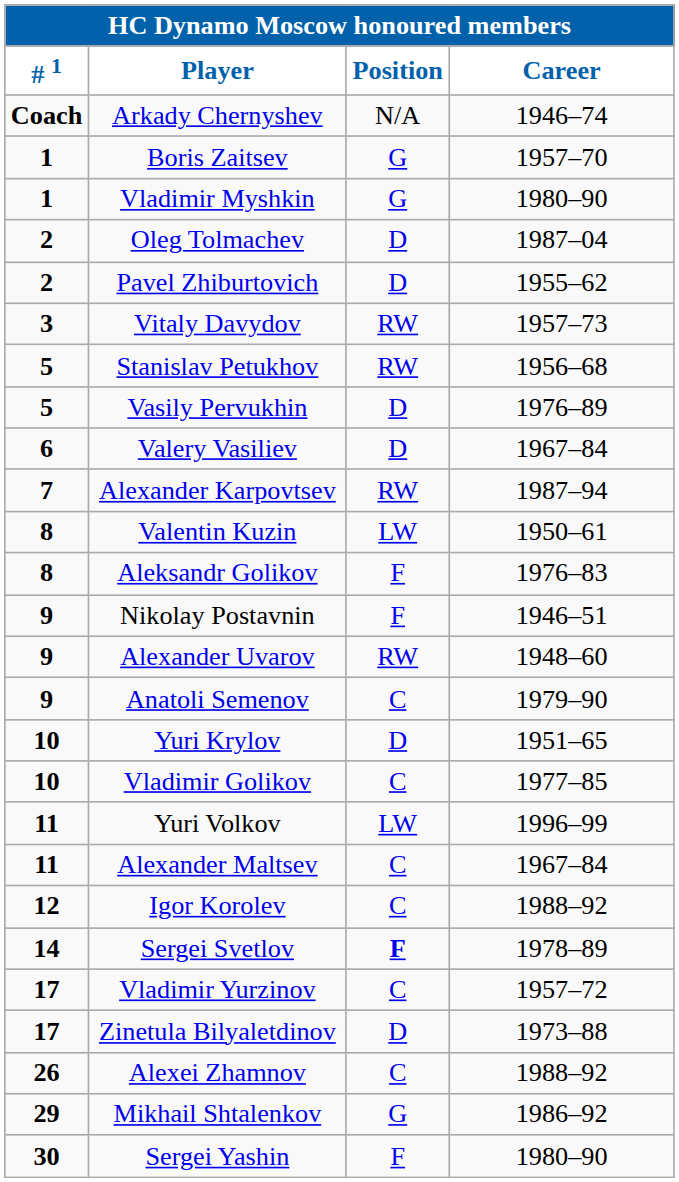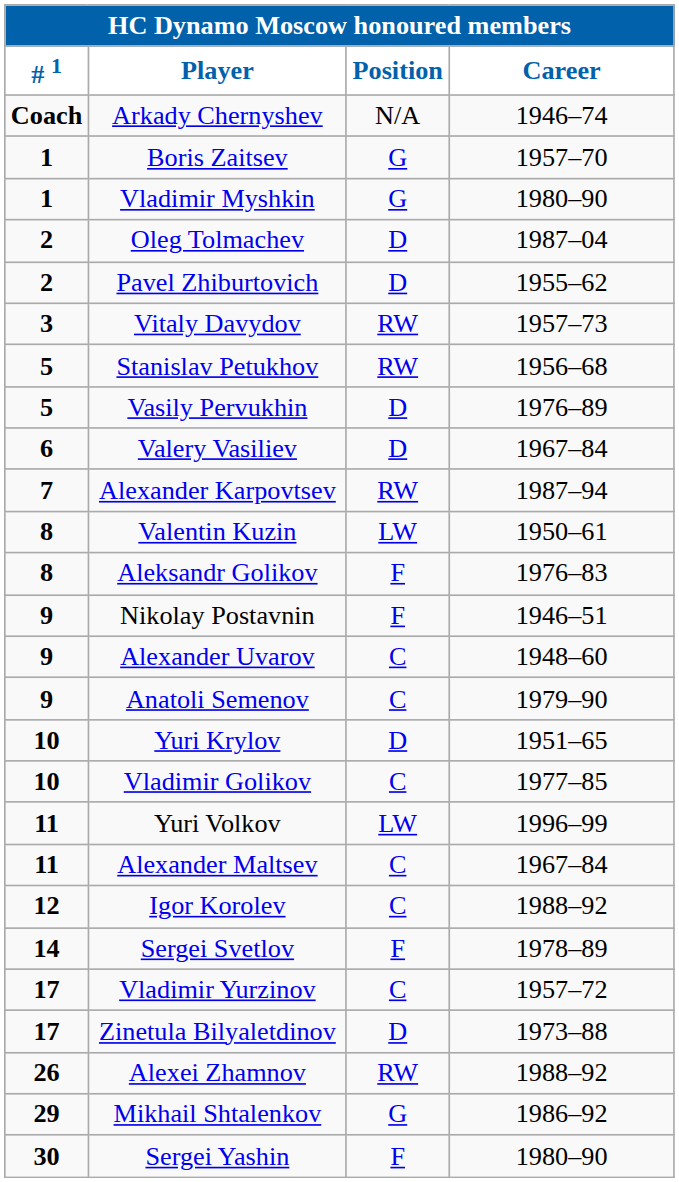 <table class=wikitable style="text-align:center">
 <tr>
 <td colspan=5 style="background: #0161AB; color: #ffffff"><strong>HC Dynamo Moscow honoured members</strong></td>
 </tr>
 <tr>
 <th width="40px" style="background: #ffffff; color: #0161AB;"># <sup>1</sup></th>
 <th width="150px" style="background: #ffffff; color: #0161AB;">Player</th>
 <th width="40px" style="background: #ffffff; color: #0161AB;">Position</th>
 <th width="130px" style="background: #ffffff; color: #0161AB;">Career</th>
 </tr>
 <tr>
 <td><strong>Coach</strong></td>
 <td><a href='#'>Arkady Chernyshev</a></td>
 <td>N/A</td>
 <td>1946–74</td>
 </tr>
 <tr>
 <td><strong>1</strong></td>
 <td><a href='#'>Boris Zaitsev</a></td>
 <td><a href='#'>G</a></td>
 <td>1957–70</td>
 </tr>
 <tr>
 <td><strong>1</strong></td>
 <td><a href='#'>Vladimir Myshkin</a></td>
 <td><a href='#'>G</a></td>
 <td>1980–90</td>
 </tr>
 <tr>
 <td><strong>2</strong></td>
 <td><a href='#'>Oleg Tolmachev</a></td>
 <td><a href='#'>D</a></td>
 <td>1987–04</td>
 </tr>
 <tr>
 <td><strong>2</strong></td>
 <td><a href='#'>Pavel Zhiburtovich</a></td>
 <td><a href='#'>D</a></td>
 <td>1955–62</td>
 </tr>
 <tr>
 <td><strong>3</strong></td>
 <td><a href='#'>Vitaly Davydov</a></td>
 <td><a href='#'>RW</a></td>
 <td>1957–73</td>
 </tr>
 <tr>
 <td><strong>5</strong></td>
 <td><a href='#'>Stanislav Petukhov</a></td>
 <td><a href='#'>RW</a></td>
 <td>1956–68</td>
 </tr>
 <tr>
 <td><strong>5</strong></td>
 <td><a href='#'>Vasily Pervukhin</a></td>
 <td><a href='#'>D</a></td>
 <td>1976–89</td>
 </tr>
 <tr>
 <td><strong>6</strong></td>
 <td><a href='#'>Valery Vasiliev</a></td>
 <td><a href='#'>D</a></td>
 <td>1967–84</td>
 </tr>
 <tr>
 <td><strong>7</strong></td>
 <td><a href='#'>Alexander Karpovtsev</a></td>
 <td><a href='#'>RW</a></td>
 <td>1987–94</td>
 </tr>
 <tr>
 <td><strong>8</strong></td>
 <td><a href='#'>Valentin Kuzin</a></td>
 <td><a href='#'>LW</a></td>
 <td>1950–61</td>
 </tr>
 <tr>
 <td><strong>8</strong></td>
 <td><a href='#'>Aleksandr Golikov</a></td>
 <td><a href='#'>F</a></td>
 <td>1976–83</td>
 </tr>
 <tr>
 <td><strong>9</strong></td>
 <td>Nikolay Postavnin</td>
 <td><a href='#'>F</a></td>
 <td>1946–51</td>
 </tr>
 <tr>
 <td><strong>9</strong></td>
 <td><a href='#'>Alexander Uvarov</a></td>
-<td><a href='#'>RW</a></td>
+<td><a href='#'>C</a></td>
 <td>1948–60</td>
 </tr>
 <tr>
 <td><strong>9</strong></td>
 <td><a href='#'>Anatoli Semenov</a></td>
 <td><a href='#'>C</a></td>
 <td>1979–90</td>
 </tr>
 <tr>
 <td><strong>10</strong></td>
 <td><a href='#'>Yuri Krylov</a></td>
 <td><a href='#'>D</a></td>
 <td>1951–65</td>
 </tr>
 <tr>
 <td><strong>10</strong></td>
 <td><a href='#'>Vladimir Golikov</a></td>
 <td><a href='#'>C</a></td>
 <td>1977–85</td>
 </tr>
 <tr>
 <td><strong>11</strong></td>
 <td>Yuri Volkov</td>
 <td><a href='#'>LW</a></td>
 <td>1996–99</td>
 </tr>
 <tr>
 <td><strong>11</strong></td>
 <td><a href='#'>Alexander Maltsev</a></td>
 <td><a href='#'>C</a></td>
 <td>1967–84</td>
 </tr>
 <tr>
 <td><strong>12</strong></td>
 <td><a href='#'>Igor Korolev</a></td>
 <td><a href='#'>C</a></td>
 <td>1988–92</td>
 </tr>
 <tr>
 <td><strong>14</strong></td>
 <td><a href='#'>Sergei Svetlov</a></td>
-<td><strong><a href='#'>F</a></strong></td>
+<td><a href='#'>F</a></td>
 <td>1978–89</td>
 </tr>
 <tr>
 <td><strong>17</strong></td>
 <td><a href='#'>Vladimir Yurzinov</a></td>
 <td><a href='#'>C</a></td>
 <td>1957–72</td>
 </tr>
 <tr>
 <td><strong>17</strong></td>
 <td><a href='#'>Zinetula Bilyaletdinov</a></td>
 <td><a href='#'>D</a></td>
 <td>1973–88</td>
 </tr>
 <tr>
 <td><strong>26</strong></td>
 <td><a href='#'>Alexei Zhamnov</a></td>
-<td><a href='#'>C</a></td>
+<td><a href='#'>RW</a></td>
 <td>1988–92</td>
 </tr>
 <tr>
 <td><strong>29</strong></td>
 <td><a href='#'>Mikhail Shtalenkov</a></td>
 <td><a href='#'>G</a></td>
 <td>1986–92</td>
 </tr>
 <tr>
 <td><strong>30</strong></td>
 <td><a href='#'>Sergei Yashin</a></td>
 <td><a href='#'>F</a></td>
 <td>1980–90</td>
 </tr>
 </table>
